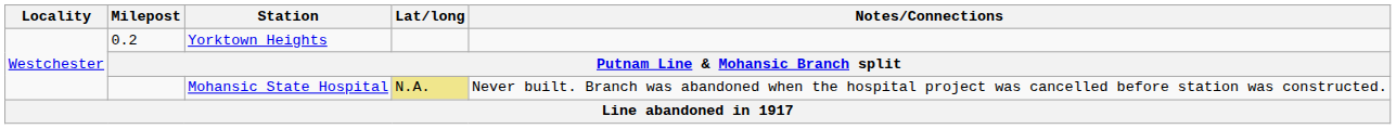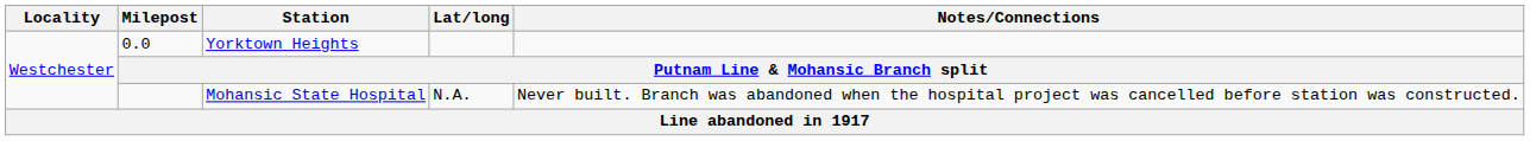 <table class="wikitable">
 <tr>
 <th>Locality</th>
 <th>Milepost</th>
 <th>Station</th>
 <th>Lat/long</th>
 <th>Notes/Connections</th>
 </tr>
 <tr>
 <td rowspan=3><a href='#'>Westchester</a></td>
-<td>0.2</td>
+<td>0.0</td>
 <td><a href='#'>Yorktown Heights</a></td>
 <td></td>
 <td></td>
 </tr>
 <tr>
 <th colspan=5><a href='#'>Putnam Line</a> & <a href='#'>Mohansic Branch</a> split</th>
 </tr>
 <tr>
 <td></td>
 <td><a href='#'>Mohansic State Hospital</a></td>
-<td style="background: khaki;">N.A.</td>
+<td>N.A.</td>
 <td>Never built. Branch was abandoned when the hospital project was cancelled before station was constructed.</td>
 </tr>
 <tr>
 <th colspan=8>Line abandoned in 1917</th>
 </tr>
 </table>
